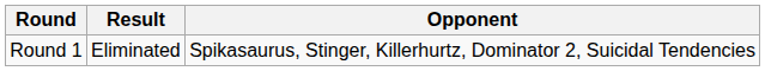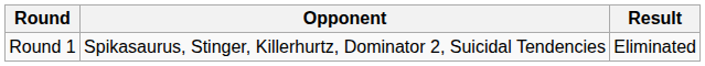 <table class="wikitable">
 <tr>
 <th>Round</th>
+<th>Opponent</th>
 <th>Result</th>
-<th>Opponent</th>
 </tr>
 <tr>
 <td>Round 1</td>
+<td>Spikasaurus, Stinger, Killerhurtz, Dominator 2, Suicidal Tendencies</td>
 <td>Eliminated</td>
-<td>Spikasaurus, Stinger, Killerhurtz, Dominator 2, Suicidal Tendencies</td>
 </tr>
 </table>
